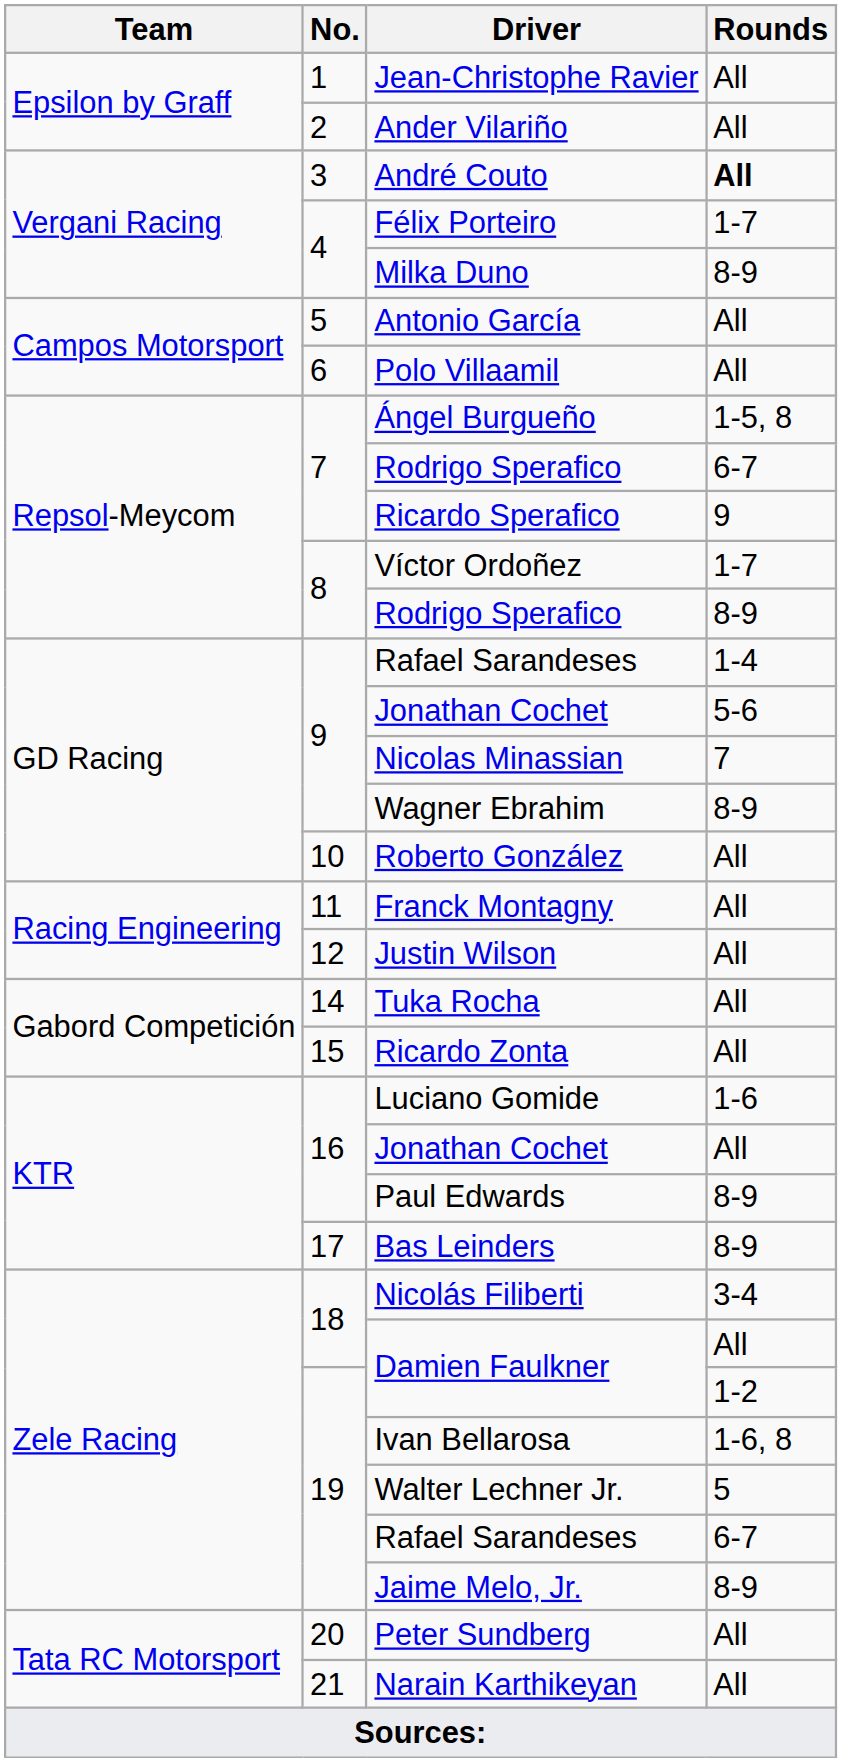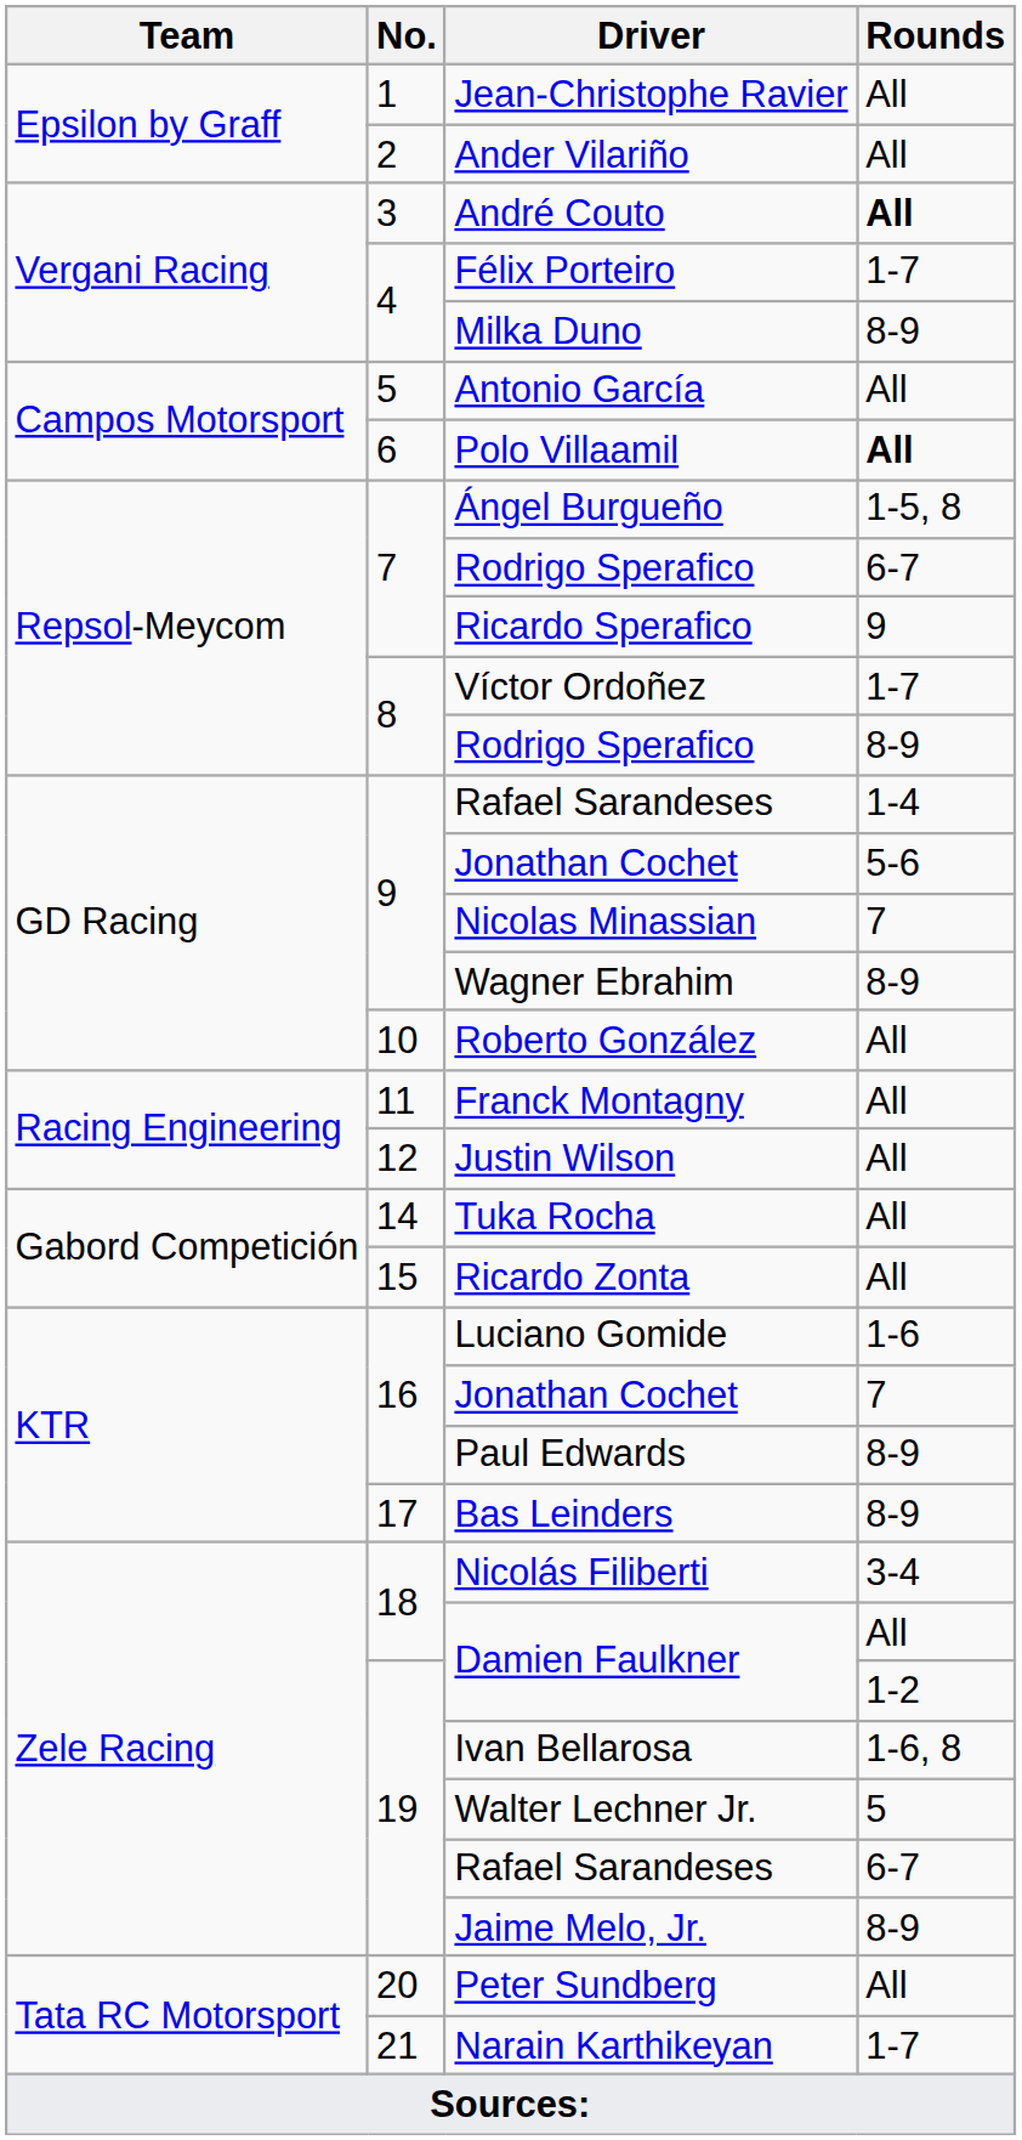 <table class="wikitable" style="font-size: 85%;">
 <tr>
 <th>Team</th>
 <th>No.</th>
 <th>Driver</th>
 <th>Rounds</th>
 </tr>
 <tr>
 <td rowspan=2> <a href='#'>Epsilon by Graff</a></td>
 <td>1</td>
 <td nowrap> <a href='#'>Jean-Christophe Ravier</a></td>
 <td>All</td>
 </tr>
 <tr>
 <td>2</td>
 <td> <a href='#'>Ander Vilariño</a></td>
 <td>All</td>
 </tr>
 <tr>
 <td rowspan=3> <a href='#'>Vergani Racing</a></td>
 <td>3</td>
 <td> <a href='#'>André Couto</a></td>
 <td><strong>All</strong></td>
 </tr>
 <tr>
 <td rowspan=2>4</td>
 <td> <a href='#'>Félix Porteiro</a></td>
 <td>1-7</td>
 </tr>
 <tr>
 <td> <a href='#'>Milka Duno</a></td>
 <td>8-9</td>
 </tr>
 <tr>
 <td rowspan=2> <a href='#'>Campos Motorsport</a></td>
 <td>5</td>
 <td> <a href='#'>Antonio García</a></td>
 <td>All</td>
 </tr>
 <tr>
 <td>6</td>
 <td> <a href='#'>Polo Villaamil</a></td>
-<td>All</td>
+<td><strong>All</strong></td>
 </tr>
 <tr>
 <td rowspan=5> <a href='#'>Repsol</a>-Meycom</td>
 <td rowspan=3>7</td>
 <td> <a href='#'>Ángel Burgueño</a></td>
 <td>1-5, 8</td>
 </tr>
 <tr>
 <td> <a href='#'>Rodrigo Sperafico</a></td>
 <td>6-7</td>
 </tr>
 <tr>
 <td> <a href='#'>Ricardo Sperafico</a></td>
 <td>9</td>
 </tr>
 <tr>
 <td rowspan=2>8</td>
 <td> Víctor Ordoñez</td>
 <td>1-7</td>
 </tr>
 <tr>
 <td> <a href='#'>Rodrigo Sperafico</a></td>
 <td>8-9</td>
 </tr>
 <tr>
 <td rowspan=5> GD Racing</td>
 <td rowspan=4>9</td>
 <td> Rafael Sarandeses</td>
 <td>1-4</td>
 </tr>
 <tr>
 <td> <a href='#'>Jonathan Cochet</a></td>
 <td>5-6</td>
 </tr>
 <tr>
 <td> <a href='#'>Nicolas Minassian</a></td>
 <td>7</td>
 </tr>
 <tr>
 <td> Wagner Ebrahim</td>
 <td>8-9</td>
 </tr>
 <tr>
 <td>10</td>
 <td> <a href='#'>Roberto González</a></td>
 <td>All</td>
 </tr>
 <tr>
 <td rowspan=2> <a href='#'>Racing Engineering</a></td>
 <td>11</td>
 <td> <a href='#'>Franck Montagny</a></td>
 <td>All</td>
 </tr>
 <tr>
 <td>12</td>
 <td> <a href='#'>Justin Wilson</a></td>
 <td>All</td>
 </tr>
 <tr>
 <td rowspan=2 nowrap> Gabord Competición</td>
 <td>14</td>
 <td> <a href='#'>Tuka Rocha</a></td>
 <td>All</td>
 </tr>
 <tr>
 <td>15</td>
 <td> <a href='#'>Ricardo Zonta</a></td>
 <td>All</td>
 </tr>
 <tr>
 <td rowspan=4> <a href='#'>KTR</a></td>
 <td rowspan=3>16</td>
 <td> Luciano Gomide</td>
 <td>1-6</td>
 </tr>
 <tr>
 <td> <a href='#'>Jonathan Cochet</a></td>
-<td>All</td>
+<td>7</td>
 </tr>
 <tr>
 <td> Paul Edwards</td>
 <td>8-9</td>
 </tr>
 <tr>
 <td rowspan=1>17</td>
 <td> <a href='#'>Bas Leinders</a></td>
 <td>8-9</td>
 </tr>
 <tr>
 <td rowspan=7> <a href='#'>Zele Racing</a></td>
 <td rowspan=2>18</td>
 <td> <a href='#'>Nicolás Filiberti</a></td>
 <td>3-4</td>
 </tr>
 <tr>
 <td rowspan=2> <a href='#'>Damien Faulkner</a></td>
 <td>All</td>
 </tr>
 <tr>
 <td rowspan=5>19</td>
 <td>1-2</td>
 </tr>
 <tr>
 <td> Ivan Bellarosa</td>
 <td>1-6, 8</td>
 </tr>
 <tr>
 <td> Walter Lechner Jr.</td>
 <td>5</td>
 </tr>
 <tr>
 <td> Rafael Sarandeses</td>
 <td>6-7</td>
 </tr>
 <tr>
 <td> <a href='#'>Jaime Melo, Jr.</a></td>
 <td>8-9</td>
 </tr>
 <tr>
 <td rowspan=2> <a href='#'>Tata RC Motorsport</a></td>
 <td>20</td>
 <td> <a href='#'>Peter Sundberg</a></td>
 <td>All</td>
 </tr>
 <tr>
 <td>21</td>
 <td> <a href='#'>Narain Karthikeyan</a></td>
-<td>All</td>
+<td>1-7</td>
 </tr>
 <tr class="sortbottom">
 <td colspan="4" style="background-color:#EAECF0;text-align:center"><strong>Sources:</strong></td>
 </tr>
 </table>
